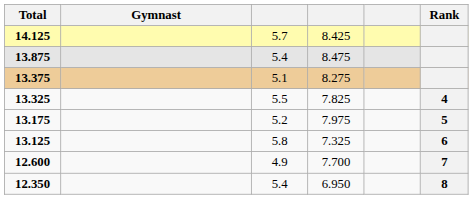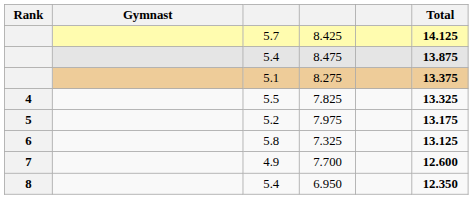 <table class="wikitable sortable" style="text-align:center; font-size:95%">
 <tr>
-<th scope="col" style="width:60px;">Total</th>
+<th scope="col" style="width:50px;">Rank</th>
 <th scope="col" style="width:220px;">Gymnast</th>
 <th scope="col" style="width:60px;"></th>
 <th scope="col" style="width:60px;"></th>
 <th scope="col" style="width:60px;"></th>
-<th scope="col" style="width:50px;">Rank</th>
+<th scope="col" style="width:60px;">Total</th>
 </tr>
 <tr style="background:#fffcaf;">
-<td><strong>14.125</strong></td>
+<th scope=row style="text-align:center"></th>
 <td style="text-align:left;"></td>
 <td>5.7</td>
 <td>8.425</td>
 <td></td>
-<th scope=row style="text-align:center"></th>
+<td><strong>14.125</strong></td>
 </tr>
 <tr style="background:#e5e5e5;">
-<td><strong>13.875</strong></td>
+<th scope=row style="text-align:center"></th>
 <td style="text-align:left;"></td>
 <td>5.4</td>
 <td>8.475</td>
 <td></td>
-<th scope=row style="text-align:center"></th>
+<td><strong>13.875</strong></td>
 </tr>
 <tr style="background:#ec9;">
-<td><strong>13.375</strong></td>
+<th scope=row style="text-align:center"></th>
 <td style="text-align:left;"></td>
 <td>5.1</td>
 <td>8.275</td>
 <td></td>
-<th scope=row style="text-align:center"></th>
+<td><strong>13.375</strong></td>
 </tr>
 <tr>
-<td><strong>13.325</strong></td>
+<th scope=row style="text-align:center">4</th>
 <td style="text-align:left;"></td>
 <td>5.5</td>
 <td>7.825</td>
 <td></td>
-<th scope=row style="text-align:center">4</th>
+<td><strong>13.325</strong></td>
 </tr>
 <tr>
-<td><strong>13.175</strong></td>
+<th scope=row style="text-align:center">5</th>
 <td style="text-align:left;"></td>
 <td>5.2</td>
 <td>7.975</td>
 <td></td>
-<th scope=row style="text-align:center">5</th>
+<td><strong>13.175</strong></td>
 </tr>
 <tr>
-<td><strong>13.125</strong></td>
+<th scope=row style="text-align:center">6</th>
 <td style="text-align:left;"></td>
 <td>5.8</td>
 <td>7.325</td>
 <td></td>
-<th scope=row style="text-align:center">6</th>
+<td><strong>13.125</strong></td>
 </tr>
 <tr>
-<td><strong>12.600</strong></td>
+<th scope=row style="text-align:center">7</th>
 <td style="text-align:left;"></td>
 <td>4.9</td>
 <td>7.700</td>
 <td></td>
-<th scope=row style="text-align:center">7</th>
+<td><strong>12.600</strong></td>
 </tr>
 <tr>
-<td><strong>12.350</strong></td>
+<th scope=row style="text-align:center">8</th>
 <td style="text-align:left;"></td>
 <td>5.4</td>
 <td>6.950</td>
 <td></td>
-<th scope=row style="text-align:center">8</th>
+<td><strong>12.350</strong></td>
 </tr>
 </table>
